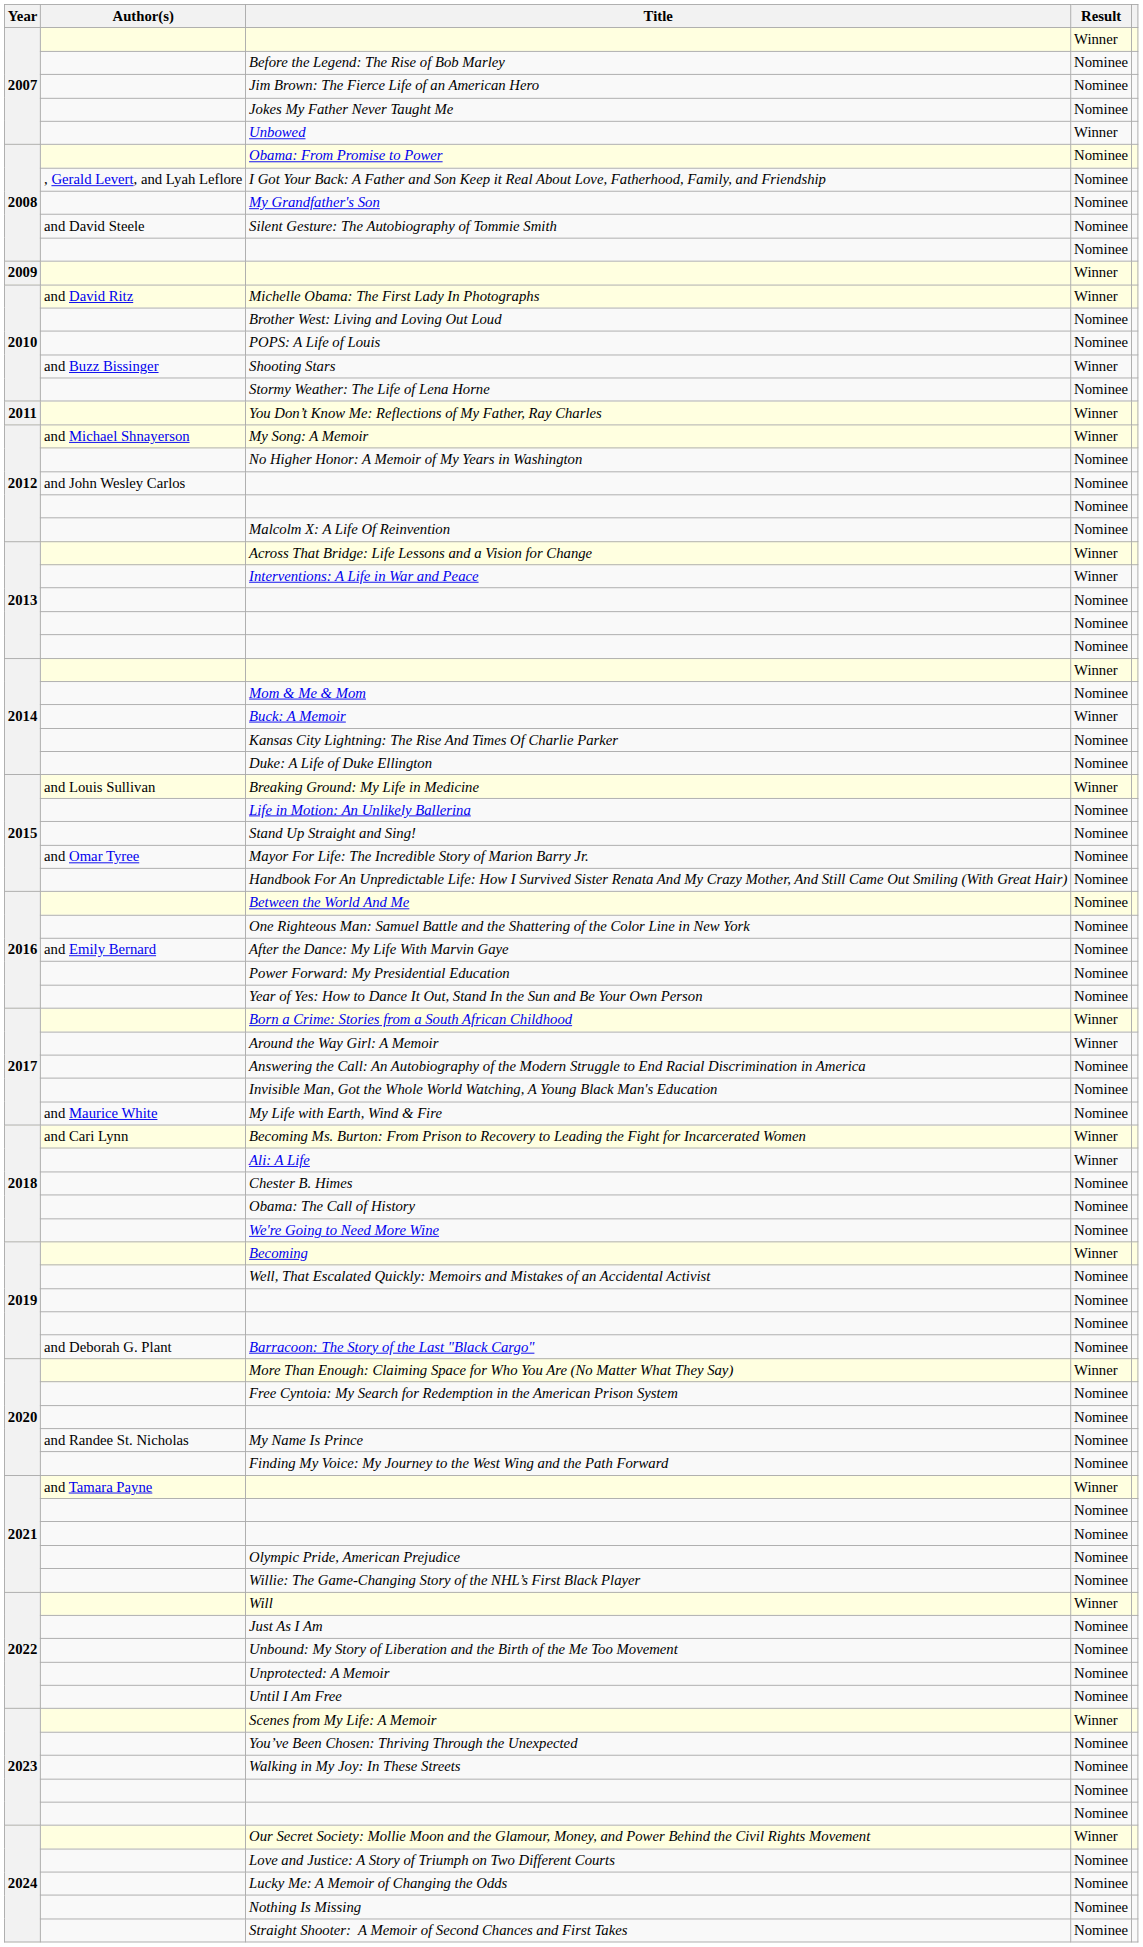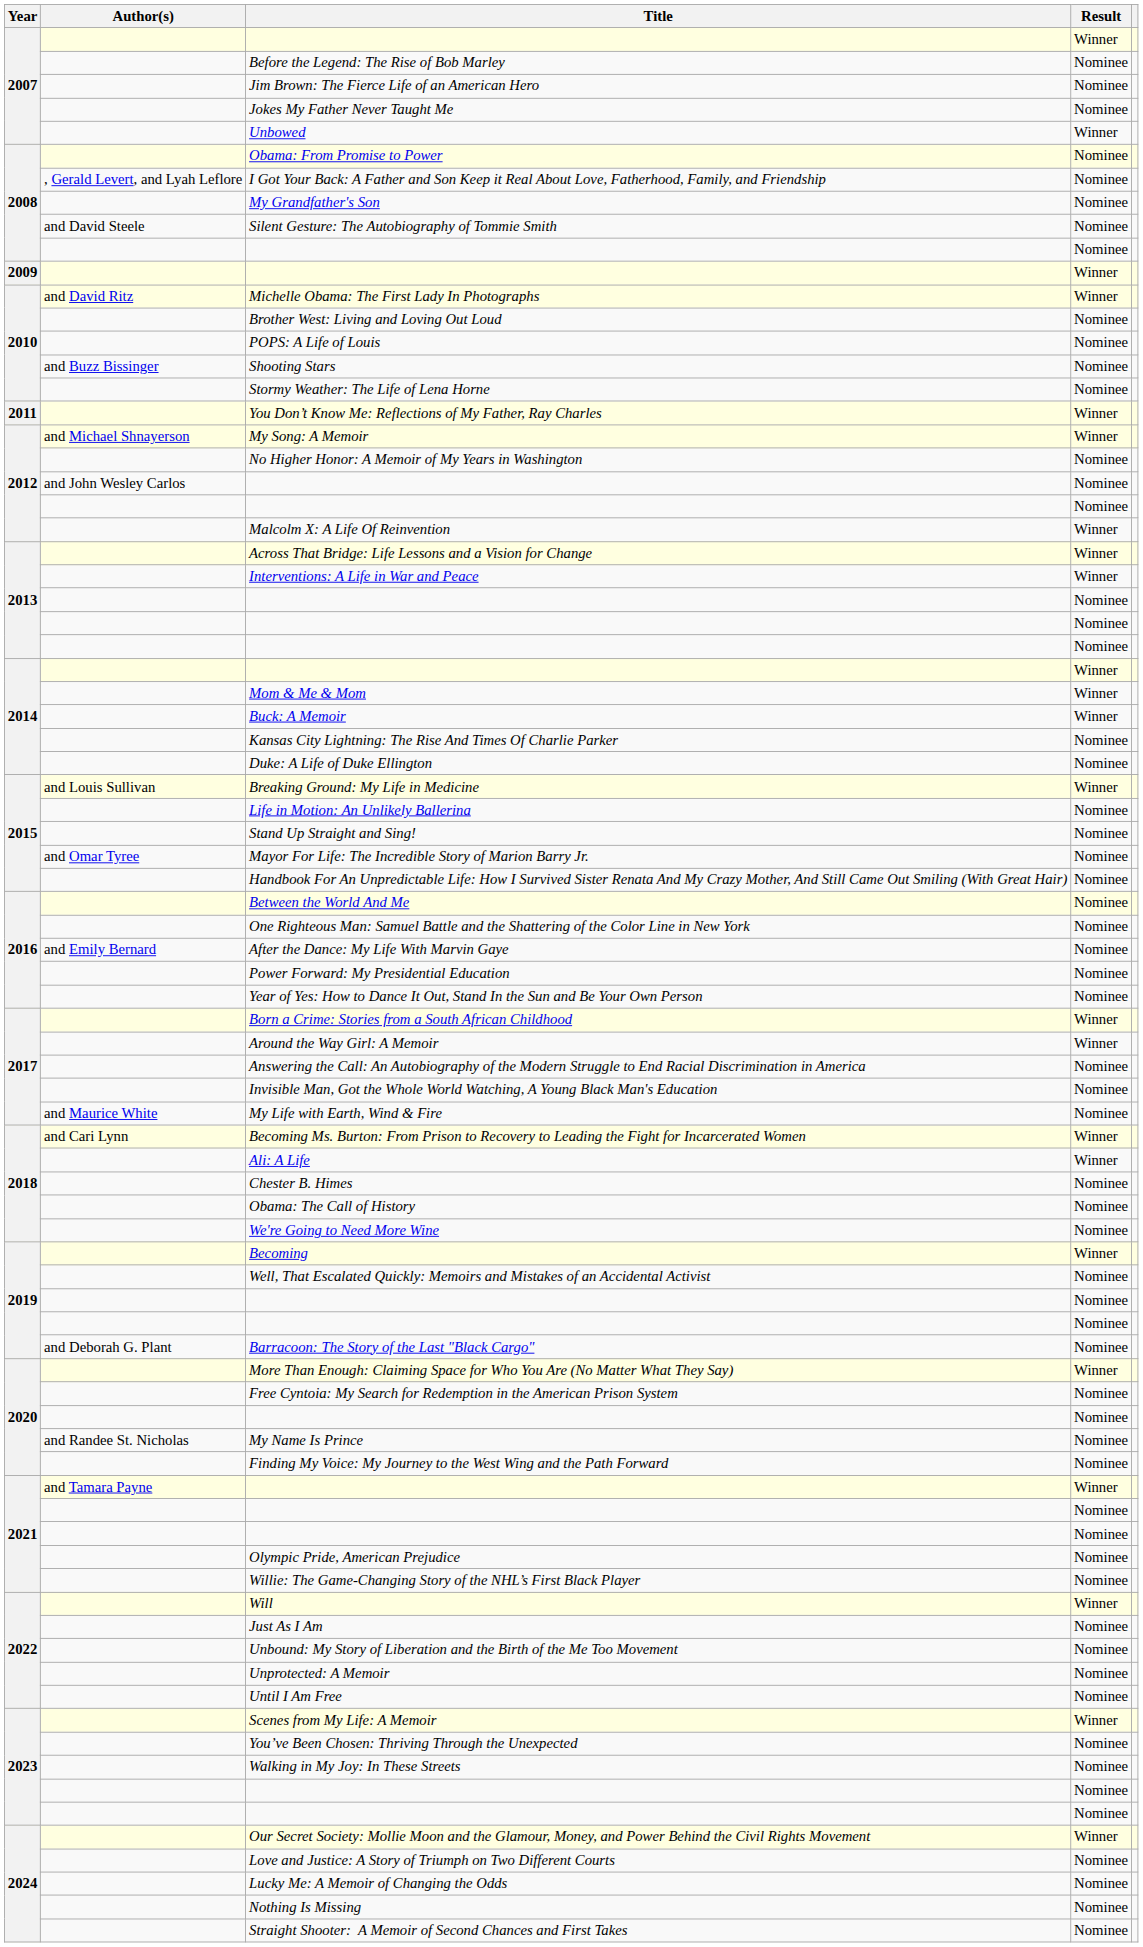 <table class="wikitable">
 <tr>
 <th scope="col">Year</th>
 <th scope="col">Author(s)</th>
 <th scope="col">Title</th>
 <th scope="col">Result</th>
 <th scope="col"></th>
 </tr>
 <tr style=background:lightyellow>
 <th rowspan="5">2007</th>
 <td></td>
 <td></td>
 <td>Winner</td>
 <td></td>
 </tr>
 <tr>
 <td></td>
 <td><em>Before the Legend: The Rise of Bob Marley</em></td>
 <td>Nominee</td>
 <td></td>
 </tr>
 <tr>
 <td></td>
 <td><em>Jim Brown: The Fierce Life of an American Hero</em></td>
 <td>Nominee</td>
 <td></td>
 </tr>
 <tr>
 <td></td>
 <td><em>Jokes My Father Never Taught Me</em></td>
 <td>Nominee</td>
 <td></td>
 </tr>
 <tr>
 <td></td>
 <td><em><a href='#'>Unbowed</a></em></td>
 <td>Winner</td>
 <td></td>
 </tr>
 <tr style=background:lightyellow>
 <th rowspan="5">2008</th>
 <td></td>
 <td><em><a href='#'>Obama: From Promise to Power</a></em></td>
 <td>Nominee</td>
 <td></td>
 </tr>
 <tr>
 <td>, <a href='#'>Gerald Levert</a>, and Lyah Leflore</td>
 <td><em>I Got Your Back: A Father and Son Keep it Real About Love, Fatherhood, Family, and Friendship</em></td>
 <td>Nominee</td>
 <td></td>
 </tr>
 <tr>
 <td></td>
 <td><em><a href='#'>My Grandfather's Son</a></em></td>
 <td>Nominee</td>
 <td></td>
 </tr>
 <tr>
 <td> and David Steele</td>
 <td><em>Silent Gesture: The Autobiography of Tommie Smith</em></td>
 <td>Nominee</td>
 <td></td>
 </tr>
 <tr>
 <td></td>
 <td></td>
 <td>Nominee</td>
 <td></td>
 </tr>
 <tr style=background:lightyellow>
 <th>2009</th>
 <td></td>
 <td></td>
 <td>Winner</td>
 <td></td>
 </tr>
 <tr style="background:lightyellow">
 <th rowspan="5">2010</th>
 <td> and <a href='#'>David Ritz</a></td>
 <td><em>Michelle Obama: The First Lady In Photographs</em></td>
 <td>Winner</td>
 <td></td>
 </tr>
 <tr>
 <td></td>
 <td><em>Brother West: Living and Loving Out Loud</em></td>
 <td>Nominee</td>
 <td></td>
 </tr>
 <tr>
 <td></td>
 <td><em>POPS: A Life of Louis</em></td>
 <td>Nominee</td>
 <td></td>
 </tr>
 <tr>
 <td> and <a href='#'>Buzz Bissinger</a></td>
 <td><em>Shooting Stars</em></td>
-<td>Winner</td>
+<td>Nominee</td>
 <td></td>
 </tr>
 <tr>
 <td></td>
 <td><em>Stormy Weather: The Life of Lena Horne</em></td>
 <td>Nominee</td>
 <td></td>
 </tr>
 <tr style="background:lightyellow">
 <th>2011</th>
 <td></td>
 <td><em>You Don’t Know Me: Reflections of My Father, Ray Charles</em></td>
 <td>Winner</td>
 <td></td>
 </tr>
 <tr style="background:lightyellow">
 <th rowspan="5">2012</th>
 <td> and <a href='#'>Michael Shnayerson</a></td>
 <td><em>My Song: A Memoir</em></td>
 <td>Winner</td>
 <td></td>
 </tr>
 <tr>
 <td></td>
 <td><em>No Higher Honor: A Memoir of My Years in Washington</em></td>
 <td>Nominee</td>
 <td></td>
 </tr>
 <tr>
 <td> and John Wesley Carlos</td>
 <td><em></em></td>
 <td>Nominee</td>
 <td></td>
 </tr>
 <tr>
 <td></td>
 <td></td>
 <td>Nominee</td>
 <td></td>
 </tr>
 <tr>
 <td></td>
 <td><em>Malcolm X: A Life Of Reinvention</em></td>
-<td>Nominee</td>
+<td>Winner</td>
 <td></td>
 </tr>
 <tr style="background:lightyellow">
 <th rowspan="5">2013</th>
 <td></td>
 <td><em>Across That Bridge: Life Lessons and a Vision for Change</em></td>
 <td>Winner</td>
 <td></td>
 </tr>
 <tr>
 <td></td>
 <td><em><a href='#'>Interventions: A Life in War and Peace</a></em></td>
 <td>Winner</td>
 <td></td>
 </tr>
 <tr>
 <td></td>
 <td><em></em></td>
 <td>Nominee</td>
 <td></td>
 </tr>
 <tr>
 <td></td>
 <td></td>
 <td>Nominee</td>
 <td></td>
 </tr>
 <tr>
 <td></td>
 <td><em></em></td>
 <td>Nominee</td>
 <td></td>
 </tr>
 <tr style="background:lightyellow">
 <th rowspan="5">2014</th>
 <td></td>
 <td><em></em></td>
 <td>Winner</td>
 <td></td>
 </tr>
 <tr>
 <td></td>
 <td><em><a href='#'>Mom & Me & Mom</a></em></td>
-<td>Nominee</td>
+<td>Winner</td>
 <td></td>
 </tr>
 <tr>
 <td></td>
 <td><em><a href='#'>Buck: A Memoir</a></em></td>
 <td>Winner</td>
 <td></td>
 </tr>
 <tr>
 <td></td>
 <td><em>Kansas City Lightning: The Rise And Times Of Charlie Parker</em></td>
 <td>Nominee</td>
 <td></td>
 </tr>
 <tr>
 <td></td>
 <td><em>Duke: A Life of Duke Ellington</em></td>
 <td>Nominee</td>
 <td></td>
 </tr>
 <tr style="background:lightyellow">
 <th rowspan="5">2015</th>
 <td> and Louis Sullivan</td>
 <td><em>Breaking Ground: My Life in Medicine</em></td>
 <td>Winner</td>
 <td></td>
 </tr>
 <tr>
 <td></td>
 <td><em><a href='#'>Life in Motion: An Unlikely Ballerina</a></em></td>
 <td>Nominee</td>
 <td></td>
 </tr>
 <tr>
 <td></td>
 <td><em>Stand Up Straight and Sing!</em></td>
 <td>Nominee</td>
 <td></td>
 </tr>
 <tr>
 <td> and <a href='#'>Omar Tyree</a></td>
 <td><em>Mayor For Life: The Incredible Story of Marion Barry Jr.</em></td>
 <td>Nominee</td>
 <td></td>
 </tr>
 <tr>
 <td></td>
 <td><em>Handbook For An Unpredictable Life: How I Survived Sister Renata And My Crazy Mother, And Still Came Out Smiling (With Great Hair)</em></td>
 <td>Nominee</td>
 <td></td>
 </tr>
 <tr style="background:lightyellow">
 <th rowspan="5">2016</th>
 <td></td>
 <td><em><a href='#'>Between the World And Me</a></em></td>
 <td>Nominee</td>
 <td></td>
 </tr>
 <tr>
 <td></td>
 <td><em>One Righteous Man: Samuel Battle and the Shattering of the Color Line in New York</em></td>
 <td>Nominee</td>
 <td></td>
 </tr>
 <tr>
 <td> and <a href='#'>Emily Bernard</a></td>
 <td><em>After the Dance: My Life With Marvin Gaye</em></td>
 <td>Nominee</td>
 <td></td>
 </tr>
 <tr>
 <td></td>
 <td><em>Power Forward: My Presidential Education</em></td>
 <td>Nominee</td>
 <td></td>
 </tr>
 <tr>
 <td></td>
 <td><em>Year of Yes: How to Dance It Out, Stand In the Sun and Be Your Own Person</em></td>
 <td>Nominee</td>
 <td></td>
 </tr>
 <tr style="background:lightyellow">
 <th rowspan="5">2017</th>
 <td></td>
 <td><em><a href='#'>Born a Crime: Stories from a South African Childhood</a></em></td>
 <td>Winner</td>
 <td></td>
 </tr>
 <tr>
 <td></td>
 <td><em>Around the Way Girl: A Memoir</em></td>
 <td>Winner</td>
 <td></td>
 </tr>
 <tr>
 <td></td>
 <td><em>Answering the Call: An Autobiography of the Modern Struggle to End Racial Discrimination in America</em></td>
 <td>Nominee</td>
 <td></td>
 </tr>
 <tr>
 <td></td>
 <td><em>Invisible Man, Got the Whole World Watching, A Young Black Man's Education</em></td>
 <td>Nominee</td>
 <td></td>
 </tr>
 <tr>
 <td> and <a href='#'>Maurice White</a></td>
 <td><em>My Life with Earth, Wind & Fire</em></td>
 <td>Nominee</td>
 <td></td>
 </tr>
 <tr style="background:lightyellow">
 <th rowspan="5">2018</th>
 <td> and Cari Lynn</td>
 <td><em>Becoming Ms. Burton: From Prison to Recovery to Leading the Fight for Incarcerated Women</em></td>
 <td>Winner</td>
 <td></td>
 </tr>
 <tr>
 <td></td>
 <td><em><a href='#'>Ali: A Life</a></em></td>
 <td>Winner</td>
 <td></td>
 </tr>
 <tr>
 <td></td>
 <td><em>Chester B. Himes</em></td>
 <td>Nominee</td>
 <td></td>
 </tr>
 <tr>
 <td></td>
 <td><em>Obama: The Call of History</em></td>
 <td>Nominee</td>
 <td></td>
 </tr>
 <tr>
 <td></td>
 <td><em><a href='#'>We're Going to Need More Wine</a></em></td>
 <td>Nominee</td>
 <td></td>
 </tr>
 <tr style="background:lightyellow">
 <th rowspan="5">2019</th>
 <td></td>
 <td><em><a href='#'>Becoming</a></em></td>
 <td>Winner</td>
 <td></td>
 </tr>
 <tr>
 <td></td>
 <td><em>Well, That Escalated Quickly: Memoirs and Mistakes of an Accidental Activist</em></td>
 <td>Nominee</td>
 <td></td>
 </tr>
 <tr>
 <td></td>
 <td></td>
 <td>Nominee</td>
 <td></td>
 </tr>
 <tr>
 <td></td>
 <td><em></em></td>
 <td>Nominee</td>
 <td></td>
 </tr>
 <tr>
 <td> and Deborah G. Plant</td>
 <td><em><a href='#'>Barracoon: The Story of the Last "Black Cargo"</a></em></td>
 <td>Nominee</td>
 <td></td>
 </tr>
 <tr style="background:lightyellow">
 <th rowspan="5">2020</th>
 <td></td>
 <td><em>More Than Enough: Claiming Space for Who You Are (No Matter What They Say)</em></td>
 <td>Winner</td>
 <td></td>
 </tr>
 <tr>
 <td></td>
 <td><em>Free Cyntoia: My Search for Redemption in the American Prison System</em></td>
 <td>Nominee</td>
 <td></td>
 </tr>
 <tr>
 <td></td>
 <td><em></em></td>
 <td>Nominee</td>
 <td></td>
 </tr>
 <tr>
 <td> and Randee St. Nicholas</td>
 <td><em>My Name Is Prince</em></td>
 <td>Nominee</td>
 <td></td>
 </tr>
 <tr>
 <td></td>
 <td><em>Finding My Voice: My Journey to the West Wing and the Path Forward</em></td>
 <td>Nominee</td>
 <td></td>
 </tr>
 <tr style="background:lightyellow">
 <th rowspan="5">2021</th>
 <td> and <a href='#'>Tamara Payne</a></td>
 <td></td>
 <td>Winner</td>
 <td></td>
 </tr>
 <tr>
 <td></td>
 <td></td>
 <td>Nominee</td>
 <td></td>
 </tr>
 <tr>
 <td></td>
 <td></td>
 <td>Nominee</td>
 <td></td>
 </tr>
 <tr>
 <td></td>
 <td><em>Olympic Pride, American Prejudice</em></td>
 <td>Nominee</td>
 <td></td>
 </tr>
 <tr>
 <td></td>
 <td><em>Willie: The Game-Changing Story of the NHL’s First Black Player</em></td>
 <td>Nominee</td>
 <td></td>
 </tr>
 <tr style="background:lightyellow">
 <th rowspan="5">2022</th>
 <td></td>
 <td><em>Will</em></td>
 <td>Winner</td>
 <td></td>
 </tr>
 <tr>
 <td></td>
 <td><em>Just As I Am</em></td>
 <td>Nominee</td>
 <td></td>
 </tr>
 <tr>
 <td></td>
 <td><em>Unbound: My Story of Liberation and the Birth of the Me Too Movement</em></td>
 <td>Nominee</td>
 <td></td>
 </tr>
 <tr>
 <td></td>
 <td><em>Unprotected: A Memoir</em></td>
 <td>Nominee</td>
 <td></td>
 </tr>
 <tr>
 <td></td>
 <td><em>Until I Am Free</em></td>
 <td>Nominee</td>
 <td></td>
 </tr>
 <tr style="background:lightyellow">
 <th rowspan="5">2023</th>
 <td></td>
 <td><em>Scenes from My Life: A Memoir</em></td>
 <td>Winner</td>
 <td></td>
 </tr>
 <tr>
 <td></td>
 <td><em>You’ve Been Chosen: Thriving Through the Unexpected</em></td>
 <td>Nominee</td>
 <td></td>
 </tr>
 <tr>
 <td></td>
 <td><em>Walking in My Joy: In These Streets</em></td>
 <td>Nominee</td>
 <td></td>
 </tr>
 <tr>
 <td></td>
 <td></td>
 <td>Nominee</td>
 <td></td>
 </tr>
 <tr>
 <td></td>
 <td><em></em></td>
 <td>Nominee</td>
 <td></td>
 </tr>
 <tr style="background:lightyellow">
 <th rowspan="5">2024</th>
 <td></td>
 <td><em>Our Secret Society: Mollie Moon and the Glamour, Money, and Power Behind the Civil Rights Movement</em></td>
 <td>Winner</td>
 <td></td>
 </tr>
 <tr>
 <td></td>
 <td><em>Love and Justice: A Story of Triumph on Two Different Courts</em></td>
 <td>Nominee</td>
 <td></td>
 </tr>
 <tr>
 <td></td>
 <td><em>Lucky Me: A Memoir of Changing the Odds</em></td>
 <td>Nominee</td>
 <td></td>
 </tr>
 <tr>
 <td></td>
 <td><em>Nothing Is Missing</em></td>
 <td>Nominee</td>
 <td></td>
 </tr>
 <tr>
 <td></td>
 <td><em>Straight Shooter:  A Memoir of Second Chances and First Takes</em></td>
 <td>Nominee</td>
 <td></td>
 </tr>
 </table>
